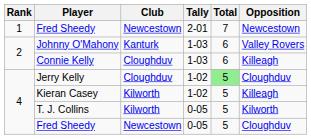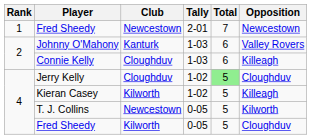 <table class="wikitable">
 <tr>
 <th>Rank</th>
 <th>Player</th>
 <th>Club</th>
 <th>Tally</th>
 <th>Total</th>
 <th>Opposition</th>
 </tr>
 <tr>
 <td rowspan="1" style="text-align:center;">1</td>
 <td><a href='#'>Fred Sheedy</a></td>
 <td><a href='#'>Newcestown</a></td>
 <td align=center>2-01</td>
 <td align=center>7</td>
 <td><a href='#'>Newcestown</a></td>
 </tr>
 <tr>
 <td rowspan="2" style="text-align:center;">2</td>
 <td><a href='#'>Johnny O'Mahony</a></td>
 <td><a href='#'>Kanturk</a></td>
 <td align=center>1-03</td>
 <td align=center>6</td>
 <td><a href='#'>Valley Rovers</a></td>
 </tr>
 <tr>
 <td><a href='#'>Connie Kelly</a></td>
 <td><a href='#'>Cloughduv</a></td>
 <td align=center>1-03</td>
 <td align=center>6</td>
 <td><a href='#'>Killeagh</a></td>
 </tr>
 <tr>
 <td rowspan="4" style="text-align:center;">4</td>
 <td>Jerry Kelly</td>
 <td><a href='#'>Cloughduv</a></td>
 <td align=center>1-02</td>
 <td align=center style="background: lightgreen;">5</td>
 <td><a href='#'>Cloughduv</a></td>
 </tr>
 <tr>
 <td>Kieran Casey</td>
 <td><a href='#'>Kilworth</a></td>
 <td align=center>1-02</td>
 <td align=center>5</td>
 <td><a href='#'>Killeagh</a></td>
 </tr>
 <tr>
 <td>T. J. Collins</td>
-<td><a href='#'>Kilworth</a></td>
+<td><a href='#'>Newcestown</a></td>
 <td align=center>0-05</td>
 <td align=center>5</td>
 <td><a href='#'>Kilworth</a></td>
 </tr>
 <tr>
 <td><a href='#'>Fred Sheedy</a></td>
-<td><a href='#'>Newcestown</a></td>
+<td><a href='#'>Kilworth</a></td>
 <td align=center>0-05</td>
 <td align=center>5</td>
 <td><a href='#'>Cloughduv</a></td>
 </tr>
 </table>
